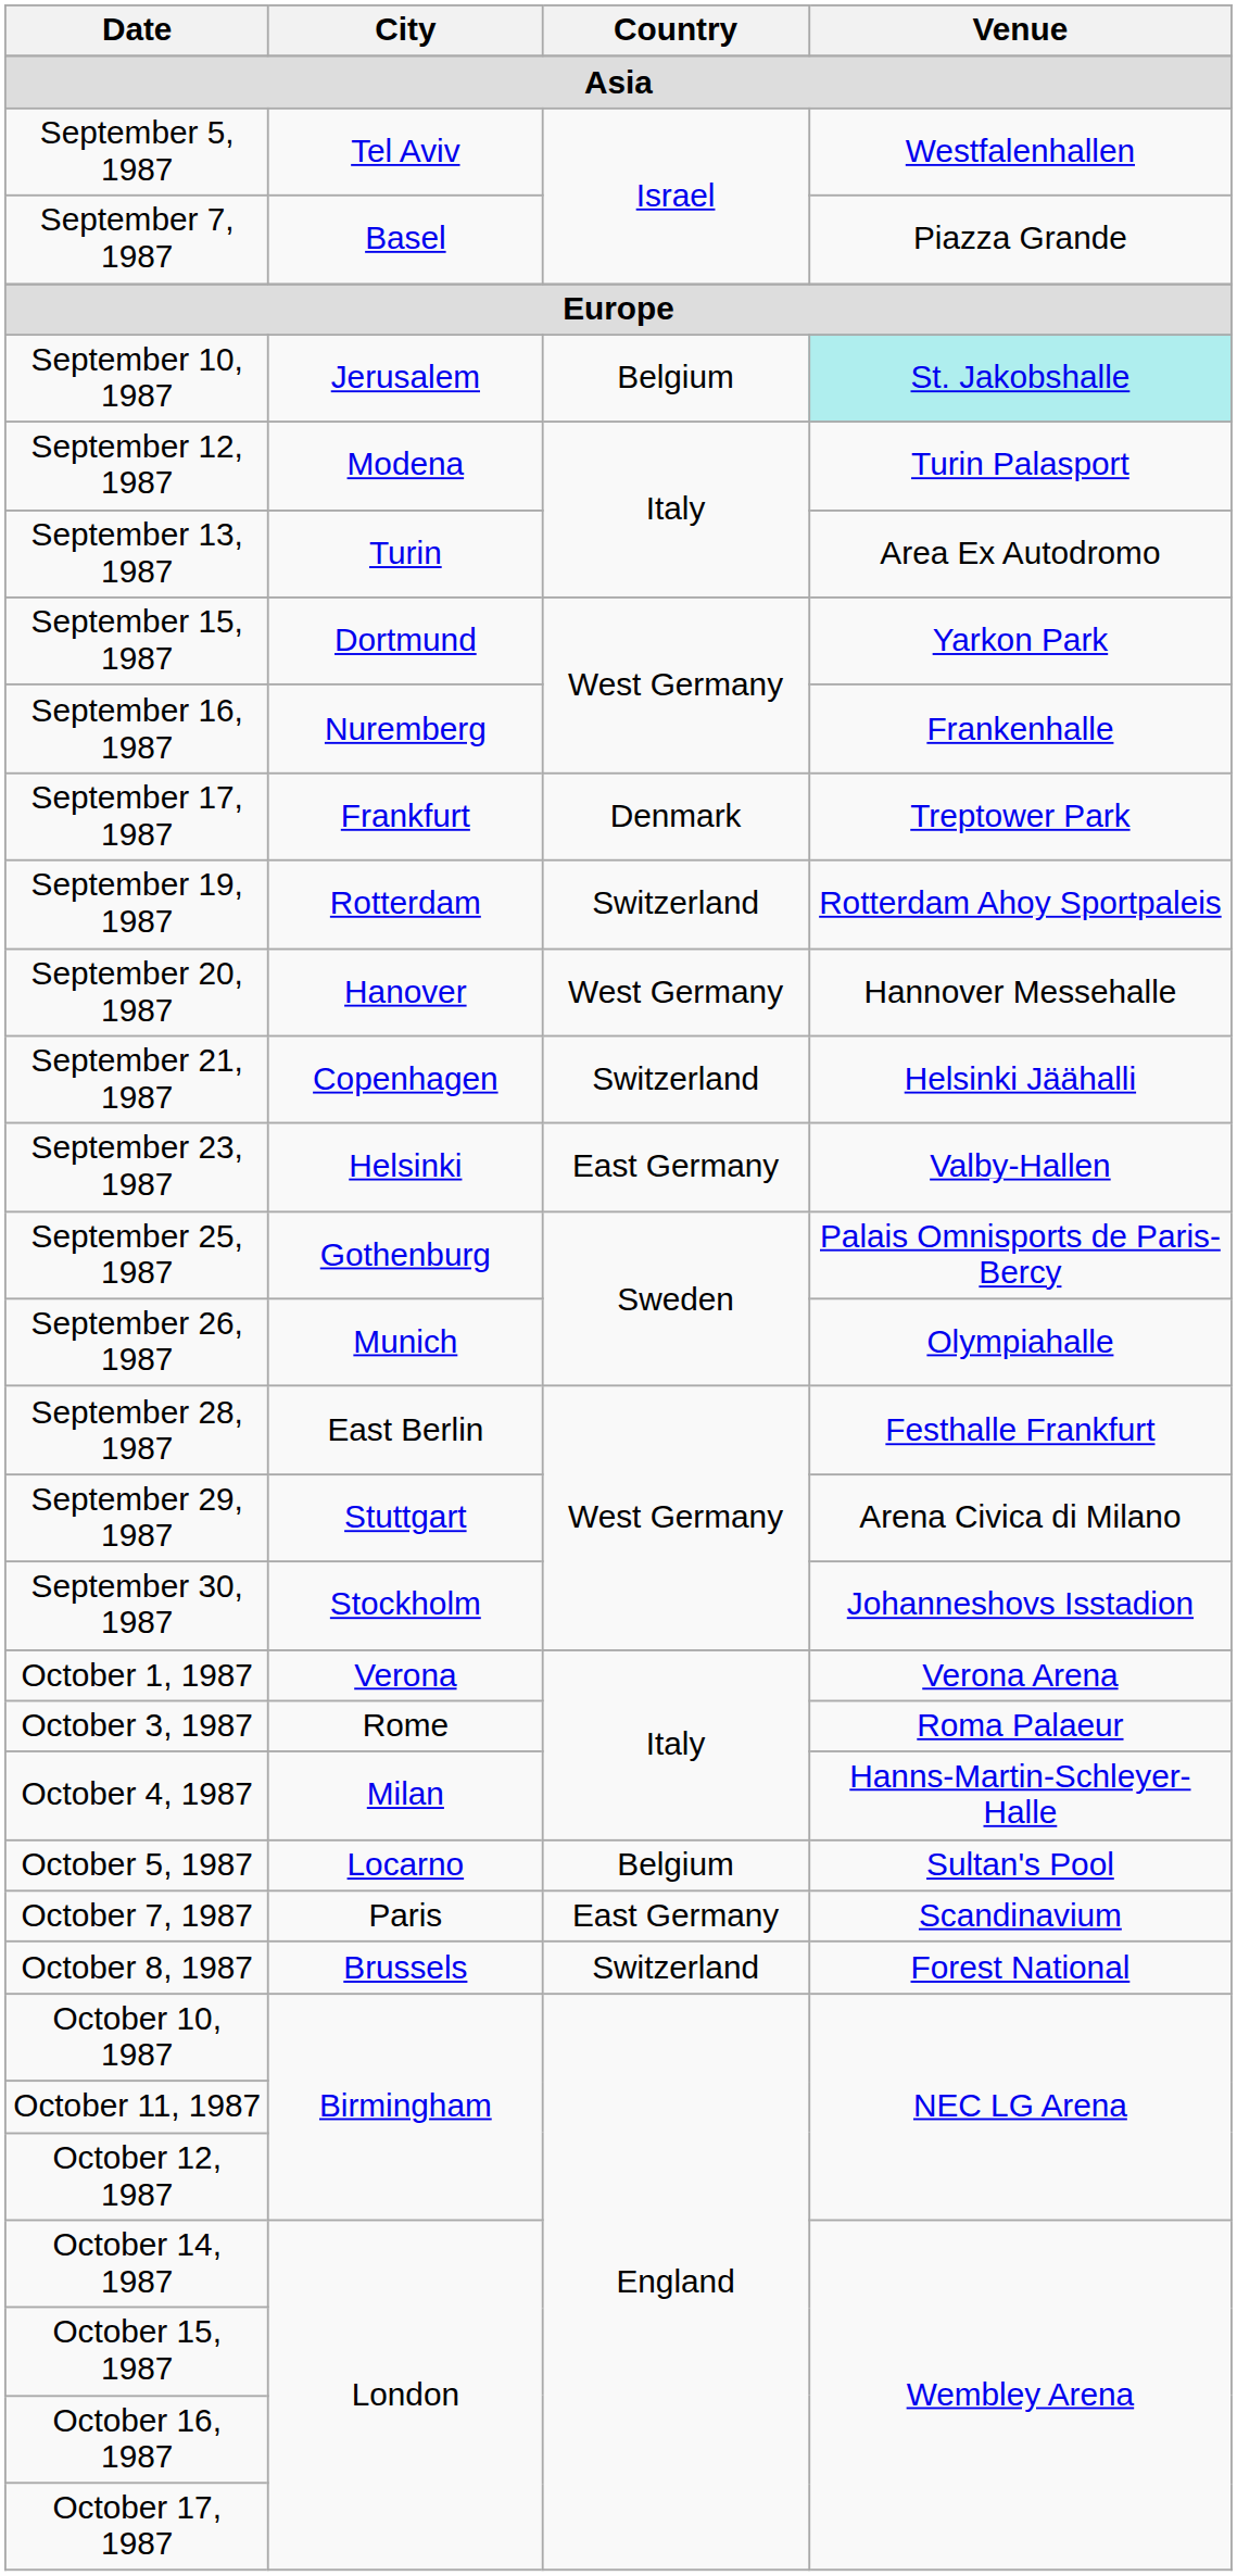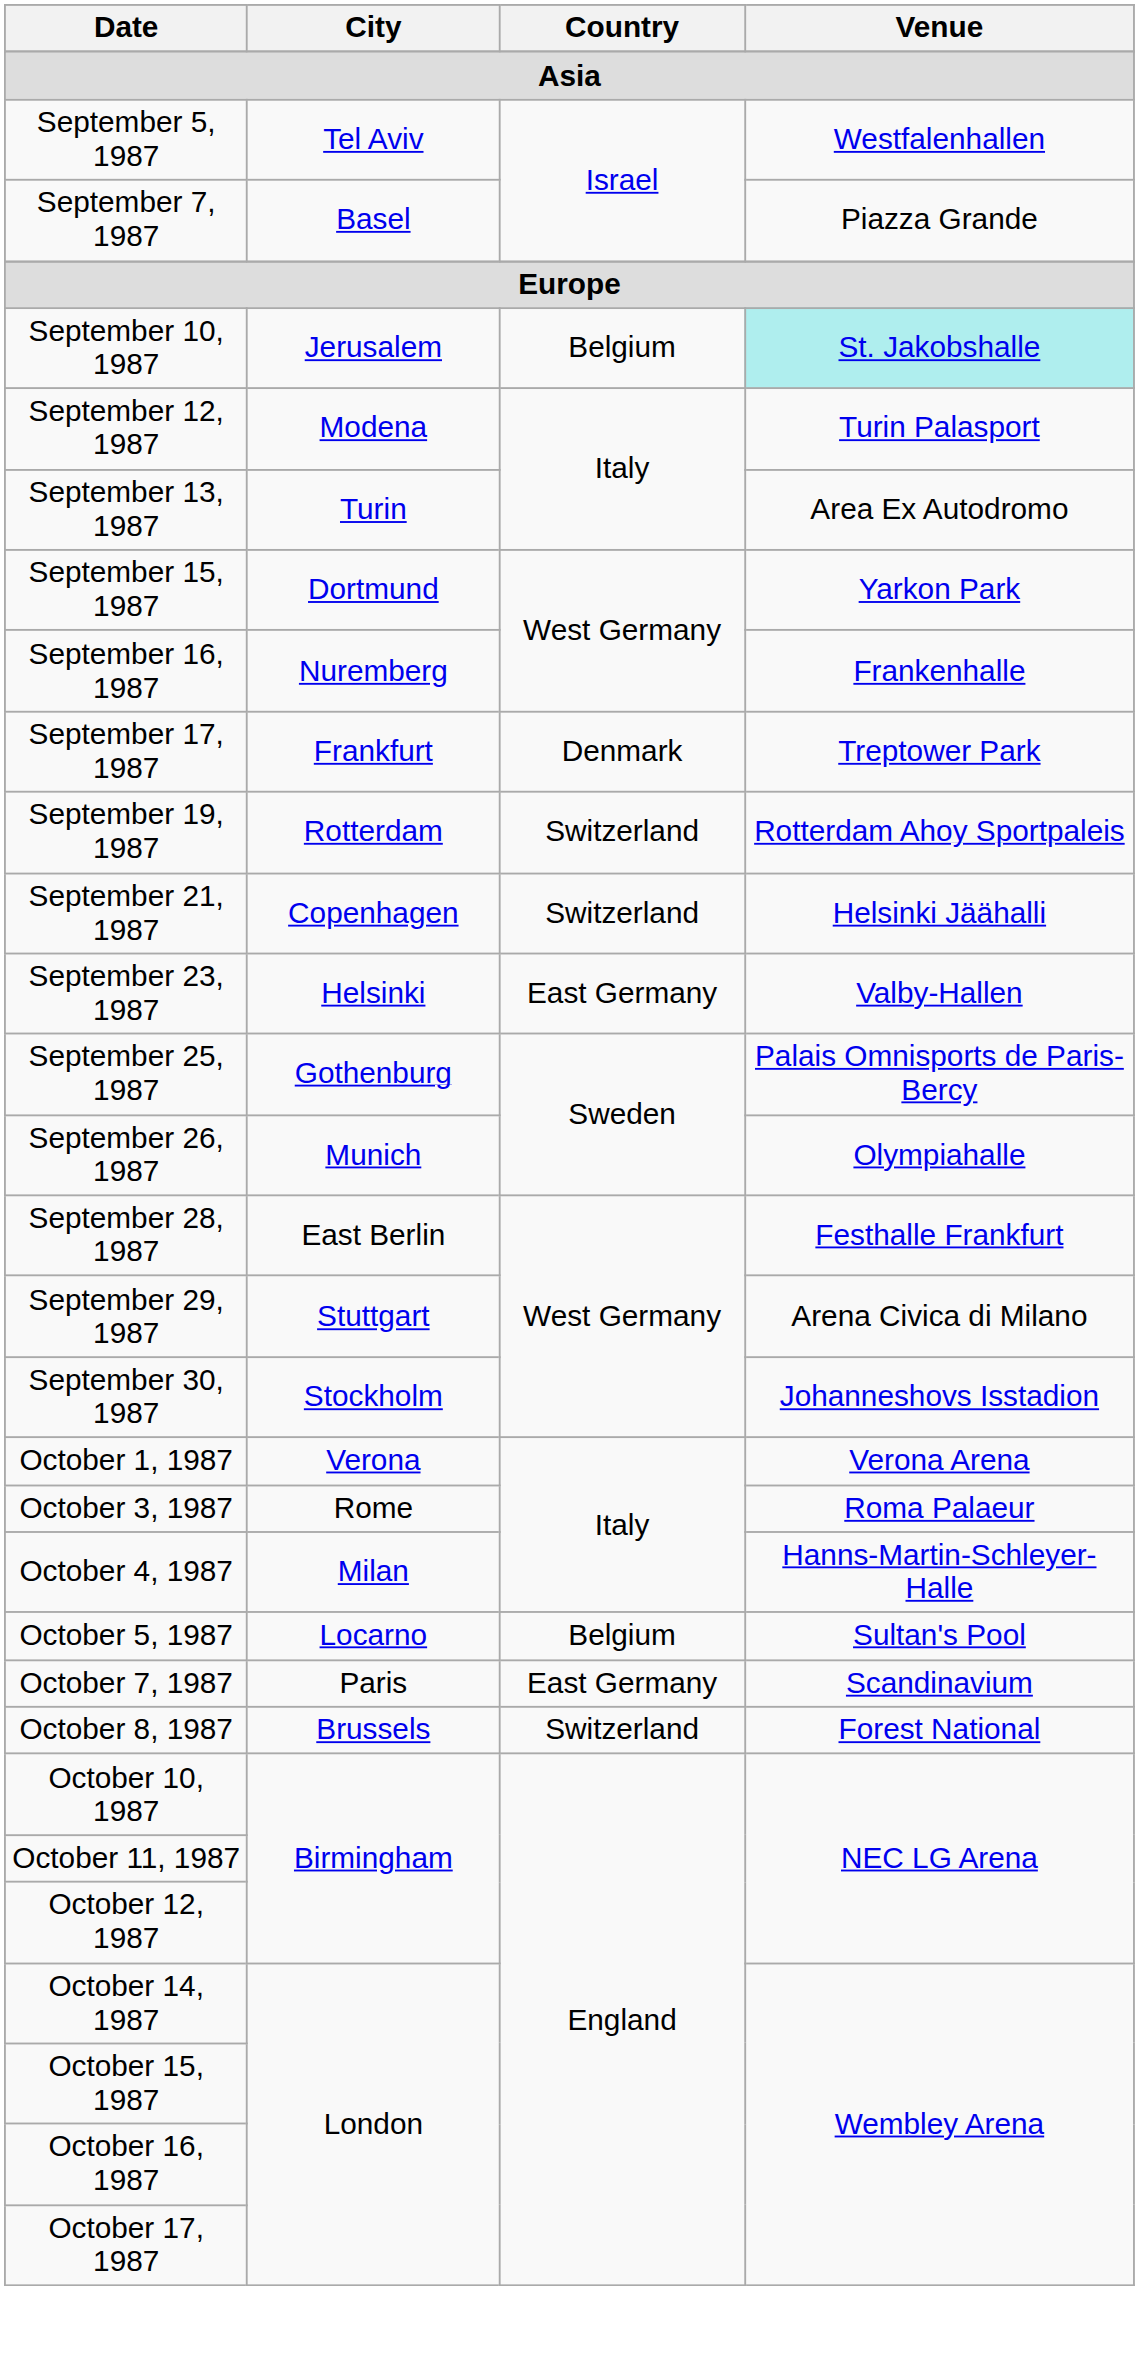 <table class="wikitable" style="text-align:center;">
 <tr>
 <th width="150">Date</th>
 <th width="150">City</th>
 <th width="150">Country</th>
 <th width="255">Venue</th>
 </tr>
 <tr>
 </tr>
 <tr style="background:#ddd;">
 <td colspan="4"><strong>Asia</strong></td>
 </tr>
 <tr>
 <td>September 5, 1987</td>
 <td><a href='#'>Tel Aviv</a></td>
 <td rowspan="2"><a href='#'>Israel</a></td>
 <td><a href='#'>Westfalenhallen</a></td>
 </tr>
 <tr>
 <td>September 7, 1987</td>
 <td><a href='#'>Basel</a></td>
 <td>Piazza Grande</td>
 </tr>
 <tr>
 </tr>
 <tr style="background:#ddd;">
 <td colspan="4"><strong>Europe</strong></td>
 </tr>
 <tr>
 <td>September 10, 1987</td>
 <td><a href='#'>Jerusalem</a></td>
 <td>Belgium</td>
 <td style="background: paleturquoise;"><a href='#'>St. Jakobshalle</a></td>
 </tr>
 <tr>
 <td>September 12, 1987</td>
 <td><a href='#'>Modena</a></td>
 <td rowspan="2">Italy</td>
 <td><a href='#'>Turin Palasport</a></td>
 </tr>
 <tr>
 <td>September 13, 1987</td>
 <td><a href='#'>Turin</a></td>
 <td>Area Ex Autodromo</td>
 </tr>
 <tr>
 <td>September 15, 1987</td>
 <td><a href='#'>Dortmund</a></td>
 <td rowspan="2">West Germany</td>
 <td><a href='#'>Yarkon Park</a></td>
 </tr>
 <tr>
 <td>September 16, 1987</td>
 <td><a href='#'>Nuremberg</a></td>
 <td><a href='#'>Frankenhalle</a></td>
 </tr>
 <tr>
 <td>September 17, 1987</td>
 <td><a href='#'>Frankfurt</a></td>
 <td>Denmark</td>
 <td><a href='#'>Treptower Park</a></td>
 </tr>
 <tr>
 <td>September 19, 1987</td>
 <td><a href='#'>Rotterdam</a></td>
 <td>Switzerland</td>
 <td><a href='#'>Rotterdam Ahoy Sportpaleis</a></td>
-</tr>
-<tr>
-<td>September 20, 1987</td>
-<td><a href='#'>Hanover</a></td>
-<td>West Germany</td>
-<td>Hannover Messehalle</td>
 </tr>
 <tr>
 <td>September 21, 1987</td>
 <td><a href='#'>Copenhagen</a></td>
 <td>Switzerland</td>
 <td><a href='#'>Helsinki Jäähalli</a></td>
 </tr>
 <tr>
 <td>September 23, 1987</td>
 <td><a href='#'>Helsinki</a></td>
 <td>East Germany</td>
 <td><a href='#'>Valby-Hallen</a></td>
 </tr>
 <tr>
 <td>September 25, 1987</td>
 <td><a href='#'>Gothenburg</a></td>
 <td rowspan="2">Sweden</td>
 <td><a href='#'>Palais Omnisports de Paris-Bercy</a></td>
 </tr>
 <tr>
 <td>September 26, 1987</td>
 <td><a href='#'>Munich</a></td>
 <td><a href='#'>Olympiahalle</a></td>
 </tr>
 <tr>
 <td>September 28, 1987</td>
 <td>East Berlin</td>
 <td rowspan="3">West Germany</td>
 <td><a href='#'>Festhalle Frankfurt</a></td>
 </tr>
 <tr>
 <td>September 29, 1987</td>
 <td><a href='#'>Stuttgart</a></td>
 <td>Arena Civica di Milano</td>
 </tr>
 <tr>
 <td>September 30, 1987</td>
 <td><a href='#'>Stockholm</a></td>
 <td><a href='#'>Johanneshovs Isstadion</a></td>
 </tr>
 <tr>
 <td>October 1, 1987</td>
 <td><a href='#'>Verona</a></td>
 <td rowspan="3">Italy</td>
 <td><a href='#'>Verona Arena</a></td>
 </tr>
 <tr>
 <td>October 3, 1987</td>
 <td>Rome</td>
 <td><a href='#'>Roma Palaeur</a></td>
 </tr>
 <tr>
 <td>October 4, 1987</td>
 <td><a href='#'>Milan</a></td>
 <td><a href='#'>Hanns-Martin-Schleyer-Halle</a></td>
 </tr>
 <tr>
 <td>October 5, 1987</td>
 <td><a href='#'>Locarno</a></td>
 <td>Belgium</td>
 <td><a href='#'>Sultan's Pool</a></td>
 </tr>
 <tr>
 <td>October 7, 1987</td>
 <td>Paris</td>
 <td>East Germany</td>
 <td><a href='#'>Scandinavium</a></td>
 </tr>
 <tr>
 <td>October 8, 1987</td>
 <td><a href='#'>Brussels</a></td>
 <td>Switzerland</td>
 <td><a href='#'>Forest National</a></td>
 </tr>
 <tr>
 <td>October 10, 1987</td>
 <td rowspan="3"><a href='#'>Birmingham</a></td>
 <td rowspan="7">England</td>
 <td rowspan="3"><a href='#'>NEC LG Arena</a></td>
 </tr>
 <tr>
 <td>October 11, 1987</td>
 </tr>
 <tr>
 <td>October 12, 1987</td>
 </tr>
 <tr>
 <td>October 14, 1987</td>
 <td rowspan="4">London</td>
 <td rowspan="4"><a href='#'>Wembley Arena</a></td>
 </tr>
 <tr>
 <td>October 15, 1987</td>
 </tr>
 <tr>
 <td>October 16, 1987</td>
 </tr>
 <tr>
 <td>October 17, 1987</td>
 </tr>
 </table>
